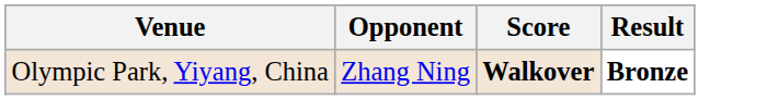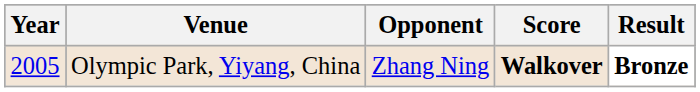 <table class="sortable wikitable" style="font-size: 90%;">
 <tr>
+<th>Year</th>
 <th>Venue</th>
 <th>Opponent</th>
 <th>Score</th>
 <th>Result</th>
 </tr>
 <tr style="background:#F3E6D7">
+<td align="center"><a href='#'>2005</a></td>
 <td align="left">Olympic Park, <a href='#'>Yiyang</a>, China</td>
 <td align="left"> <a href='#'>Zhang Ning</a></td>
 <td align="left"><strong>Walkover</strong></td>
 <td style="text-align:left; background:white"> <strong>Bronze</strong></td>
 </tr>
 </table>
